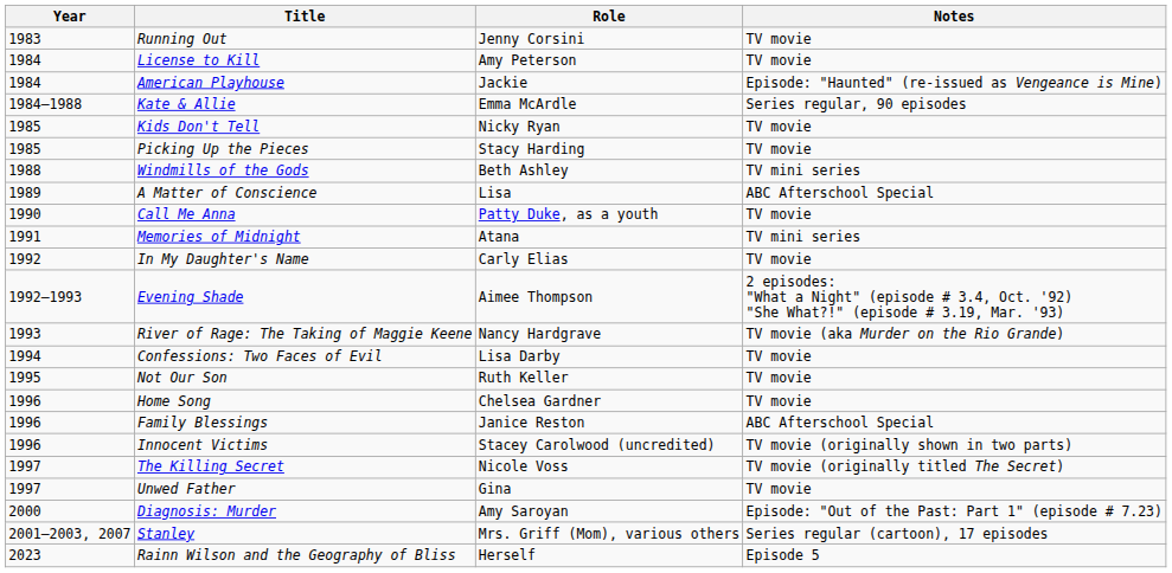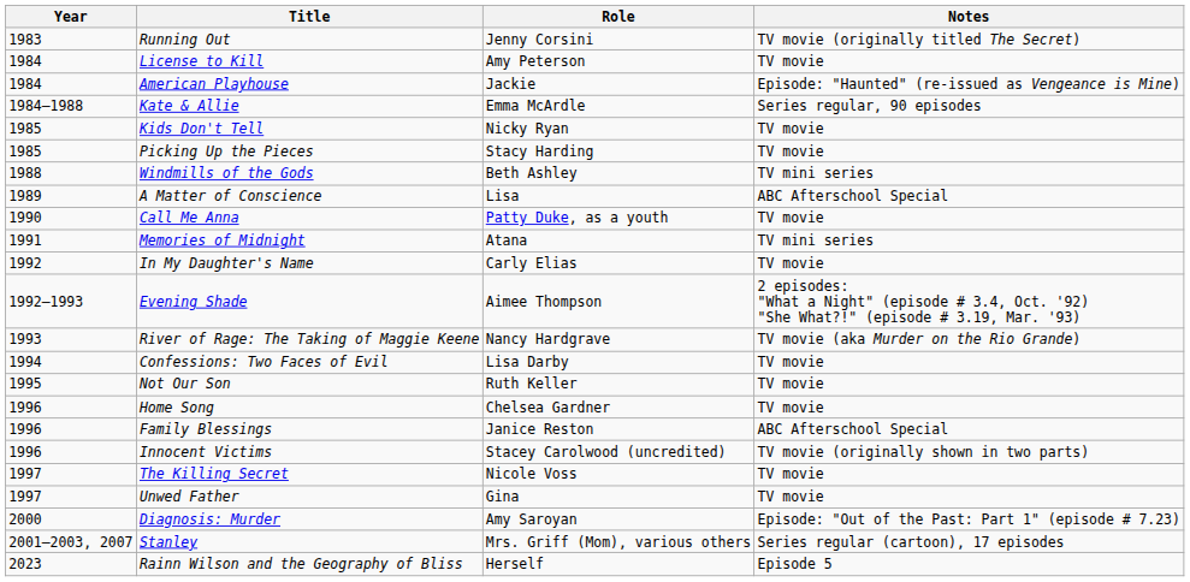 <table class="wikitable sortable">
 <tr>
 <th>Year</th>
 <th>Title</th>
 <th>Role</th>
 <th class="unsortable">Notes</th>
 </tr>
 <tr>
 <td>1983</td>
 <td><em>Running Out</em></td>
 <td>Jenny Corsini</td>
-<td>TV movie</td>
+<td>TV movie (originally titled <em>The Secret</em>)</td>
 </tr>
 <tr>
 <td>1984</td>
 <td><em><a href='#'>License to Kill</a></em></td>
 <td>Amy Peterson</td>
 <td>TV movie</td>
 </tr>
 <tr>
 <td>1984</td>
 <td><em><a href='#'>American Playhouse</a></em></td>
 <td>Jackie</td>
 <td>Episode: "Haunted" (re-issued as <em>Vengeance is Mine</em>)</td>
 </tr>
 <tr>
 <td>1984–1988</td>
 <td><em><a href='#'>Kate & Allie</a></em></td>
 <td>Emma McArdle</td>
 <td>Series regular, 90 episodes</td>
 </tr>
 <tr>
 <td>1985</td>
 <td><em><a href='#'>Kids Don't Tell</a></em></td>
 <td>Nicky Ryan</td>
 <td>TV movie</td>
 </tr>
 <tr>
 <td>1985</td>
 <td><em>Picking Up the Pieces</em></td>
 <td>Stacy Harding</td>
 <td>TV movie</td>
 </tr>
 <tr>
 <td>1988</td>
 <td><em><a href='#'>Windmills of the Gods</a></em></td>
 <td>Beth Ashley</td>
 <td>TV mini series</td>
 </tr>
 <tr>
 <td>1989</td>
 <td><em>A Matter of Conscience</em></td>
 <td>Lisa</td>
 <td>ABC Afterschool Special</td>
 </tr>
 <tr>
 <td>1990</td>
 <td><em><a href='#'>Call Me Anna</a></em></td>
 <td><a href='#'>Patty Duke</a>, as a youth</td>
 <td>TV movie</td>
 </tr>
 <tr>
 <td>1991</td>
 <td><em><a href='#'>Memories of Midnight</a></em></td>
 <td>Atana</td>
 <td>TV mini series</td>
 </tr>
 <tr>
 <td>1992</td>
 <td><em>In My Daughter's Name</em></td>
 <td>Carly Elias</td>
 <td>TV movie</td>
 </tr>
 <tr>
 <td>1992–1993</td>
 <td><em><a href='#'>Evening Shade</a></em></td>
 <td>Aimee Thompson</td>
 <td>2 episodes:<br> "What a Night" (episode # 3.4, Oct. '92)<br> "She What?!" (episode # 3.19, Mar. '93)</td>
 </tr>
 <tr>
 <td>1993</td>
 <td><em>River of Rage: The Taking of Maggie Keene</em></td>
 <td>Nancy Hardgrave</td>
 <td>TV movie (aka <em>Murder on the Rio Grande</em>)</td>
 </tr>
 <tr>
 <td>1994</td>
 <td><em>Confessions: Two Faces of Evil</em></td>
 <td>Lisa Darby</td>
 <td>TV movie</td>
 </tr>
 <tr>
 <td>1995</td>
 <td><em>Not Our Son</em></td>
 <td>Ruth Keller</td>
 <td>TV movie</td>
 </tr>
 <tr>
 <td>1996</td>
 <td><em>Home Song</em></td>
 <td>Chelsea Gardner</td>
 <td>TV movie</td>
 </tr>
 <tr>
 <td>1996</td>
 <td><em>Family Blessings</em></td>
 <td>Janice Reston</td>
 <td>ABC Afterschool Special</td>
 </tr>
 <tr>
 <td>1996</td>
 <td><em>Innocent Victims</em></td>
 <td>Stacey Carolwood (uncredited)</td>
 <td>TV movie (originally shown in two parts)</td>
 </tr>
 <tr>
 <td>1997</td>
 <td><em><a href='#'>The Killing Secret</a></em></td>
 <td>Nicole Voss</td>
-<td>TV movie (originally titled <em>The Secret</em>)</td>
+<td>TV movie</td>
 </tr>
 <tr>
 <td>1997</td>
 <td><em>Unwed Father</em></td>
 <td>Gina</td>
 <td>TV movie</td>
 </tr>
 <tr>
 <td>2000</td>
 <td><em><a href='#'>Diagnosis: Murder</a></em></td>
 <td>Amy Saroyan</td>
 <td>Episode: "Out of the Past: Part 1" (episode # 7.23)</td>
 </tr>
 <tr>
 <td>2001–2003, 2007</td>
 <td><em><a href='#'>Stanley</a></em></td>
 <td>Mrs. Griff (Mom), various others</td>
 <td>Series regular (cartoon), 17 episodes</td>
 </tr>
 <tr>
 <td>2023</td>
 <td><em>Rainn Wilson and the Geography of Bliss</em></td>
 <td>Herself</td>
 <td>Episode 5</td>
 </tr>
 </table>
